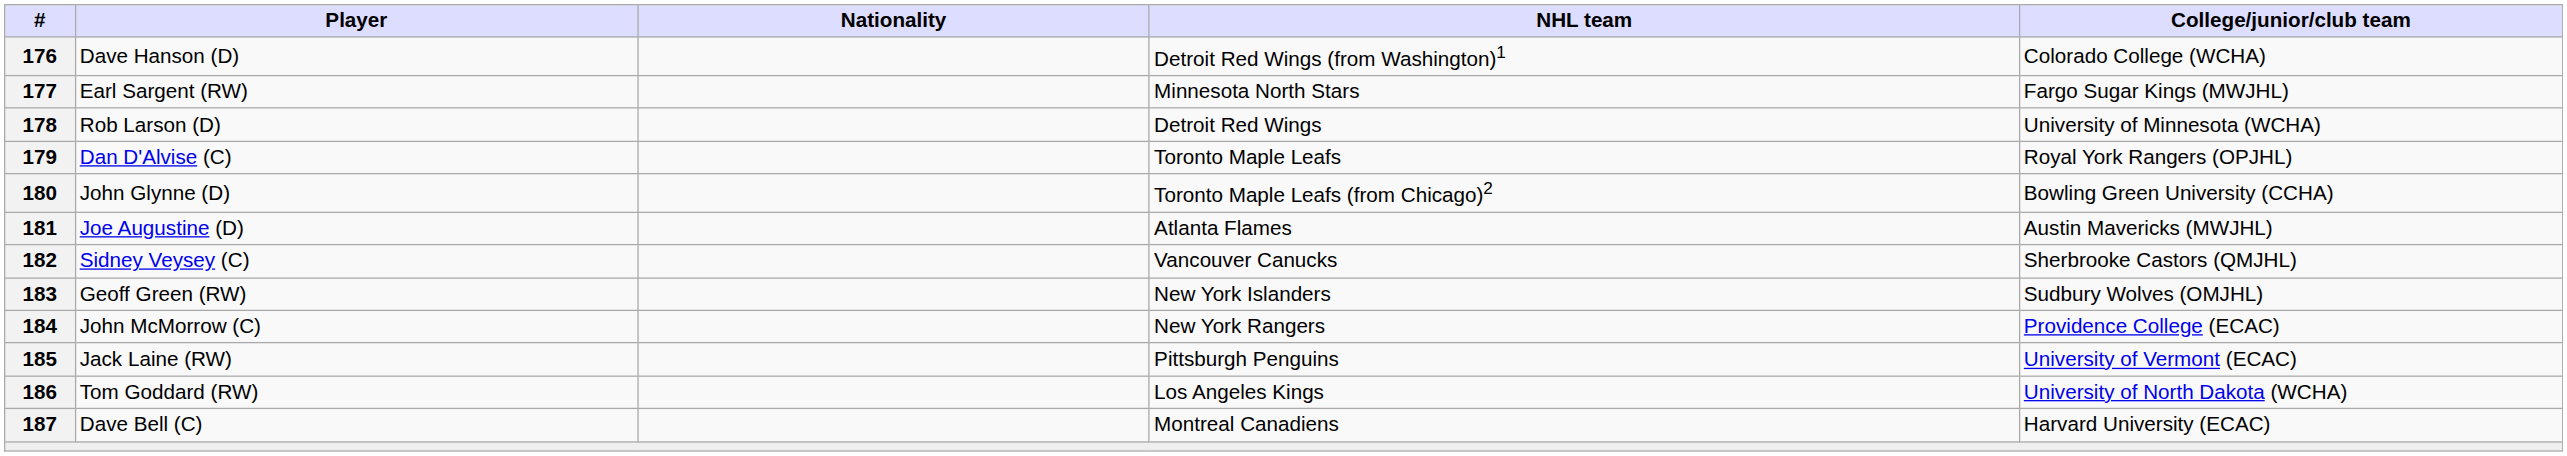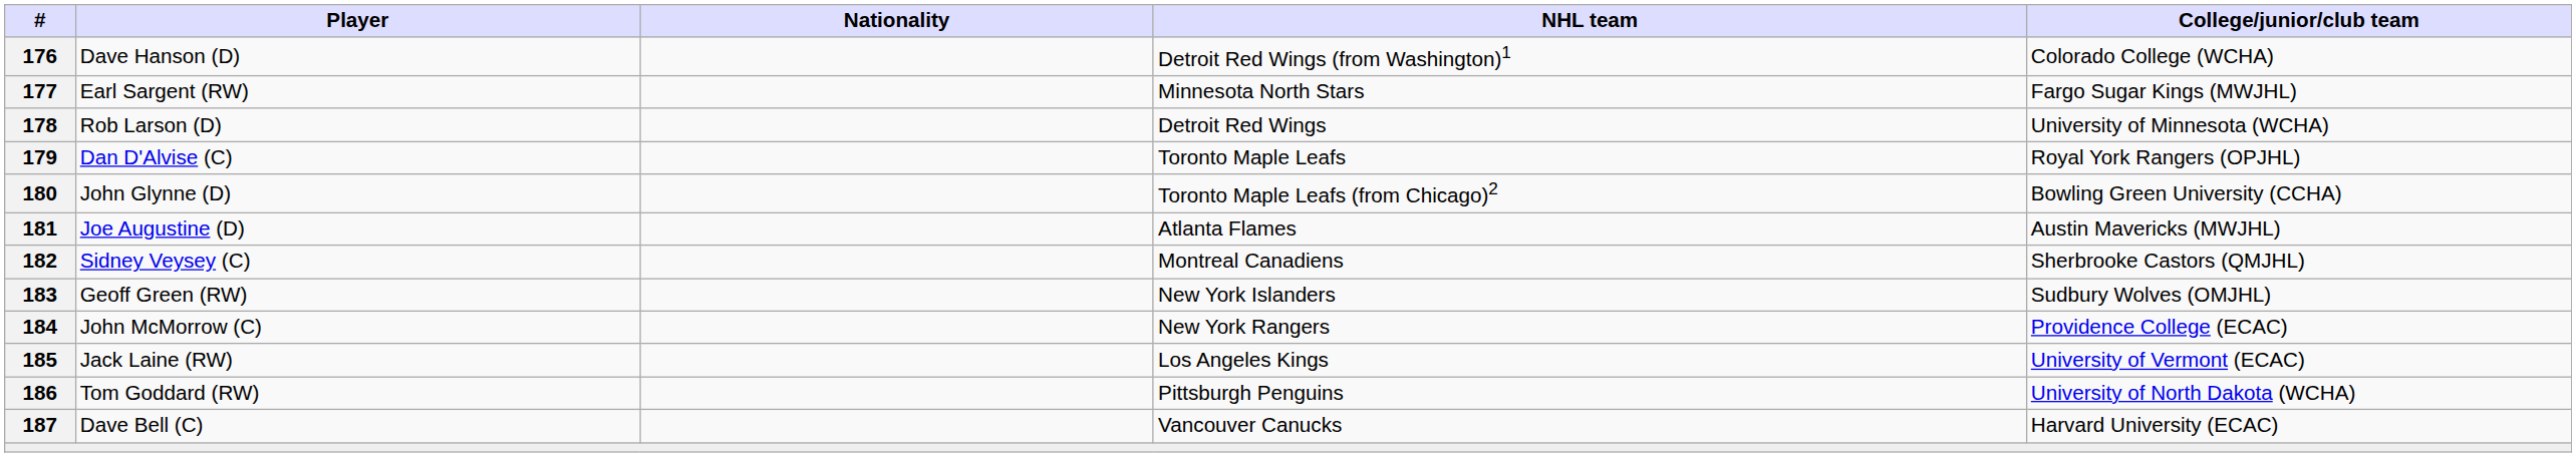 <table class="wikitable" style="width: 100%">
 <tr>
 <th style="background:#ddf; width:2.75%;">#</th>
 <th style="background:#ddf; width:22.0%;">Player</th>
 <th style="background:#ddf; width:20.0%;">Nationality</th>
 <th style="background:#ddf; width:34.0%;">NHL team</th>
 <th style="background:#ddf; width:100.0%;">College/junior/club team</th>
 </tr>
 <tr>
 <th>176</th>
 <td>Dave Hanson (D)</td>
 <td></td>
 <td>Detroit Red Wings (from Washington)<sup>1</sup></td>
 <td>Colorado College (WCHA)</td>
 </tr>
 <tr>
 <th>177</th>
 <td>Earl Sargent (RW)</td>
 <td></td>
 <td>Minnesota North Stars</td>
 <td>Fargo Sugar Kings (MWJHL)</td>
 </tr>
 <tr>
 <th>178</th>
 <td>Rob Larson (D)</td>
 <td></td>
 <td>Detroit Red Wings</td>
 <td>University of Minnesota (WCHA)</td>
 </tr>
 <tr>
 <th>179</th>
 <td><a href='#'>Dan D'Alvise</a> (C)</td>
 <td></td>
 <td>Toronto Maple Leafs</td>
 <td>Royal York Rangers (OPJHL)</td>
 </tr>
 <tr>
 <th>180</th>
 <td>John Glynne (D)</td>
 <td></td>
 <td>Toronto Maple Leafs (from Chicago)<sup>2</sup></td>
 <td>Bowling Green University (CCHA)</td>
 </tr>
 <tr>
 <th>181</th>
 <td><a href='#'>Joe Augustine</a> (D)</td>
 <td></td>
 <td>Atlanta Flames</td>
 <td>Austin Mavericks (MWJHL)</td>
 </tr>
 <tr>
 <th>182</th>
 <td><a href='#'>Sidney Veysey</a> (C)</td>
 <td></td>
-<td>Vancouver Canucks</td>
+<td>Montreal Canadiens</td>
 <td>Sherbrooke Castors (QMJHL)</td>
 </tr>
 <tr>
 <th>183</th>
 <td>Geoff Green (RW)</td>
 <td></td>
 <td>New York Islanders</td>
 <td>Sudbury Wolves (OMJHL)</td>
 </tr>
 <tr>
 <th>184</th>
 <td>John McMorrow (C)</td>
 <td></td>
 <td>New York Rangers</td>
 <td><a href='#'>Providence College</a> (ECAC)</td>
 </tr>
 <tr>
 <th>185</th>
 <td>Jack Laine (RW)</td>
 <td></td>
-<td>Pittsburgh Penguins</td>
+<td>Los Angeles Kings</td>
 <td><a href='#'>University of Vermont</a> (ECAC)</td>
 </tr>
 <tr>
 <th>186</th>
 <td>Tom Goddard (RW)</td>
 <td></td>
-<td>Los Angeles Kings</td>
+<td>Pittsburgh Penguins</td>
 <td><a href='#'>University of North Dakota</a> (WCHA)</td>
 </tr>
 <tr>
 <th>187</th>
 <td>Dave Bell (C)</td>
 <td></td>
-<td>Montreal Canadiens</td>
+<td>Vancouver Canucks</td>
 <td>Harvard University (ECAC)</td>
 </tr>
 <tr>
 <td align=center colspan="6" bgcolor="#efefef"></td>
 </tr>
 </table>
